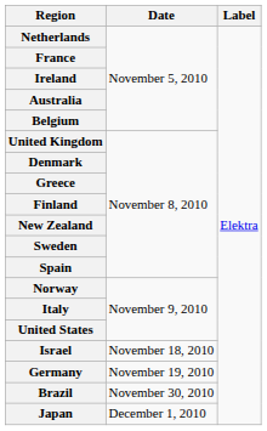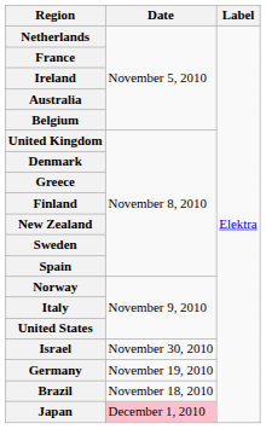 <table class="wikitable plainrowheaders">
 <tr>
 <th scope="col">Region</th>
 <th scope="col">Date</th>
 <th scope="col">Label</th>
 </tr>
 <tr>
 <th scope="row">Netherlands</th>
 <td rowspan=5>November 5, 2010</td>
 <td rowspan="19"><a href='#'>Elektra</a></td>
 </tr>
 <tr>
 <th scope="row">France</th>
 </tr>
 <tr>
 <th scope="row">Ireland</th>
 </tr>
 <tr>
 <th scope="row">Australia</th>
 </tr>
 <tr>
 <th scope="row">Belgium</th>
 </tr>
 <tr>
 <th scope="row">United Kingdom</th>
 <td rowspan=7>November 8, 2010</td>
 </tr>
 <tr>
 <th scope="row">Denmark</th>
 </tr>
 <tr>
 <th scope="row">Greece</th>
 </tr>
 <tr>
 <th scope="row">Finland</th>
 </tr>
 <tr>
 <th scope="row">New Zealand</th>
 </tr>
 <tr>
 <th scope="row">Sweden</th>
 </tr>
 <tr>
 <th scope="row">Spain</th>
 </tr>
 <tr>
 <th scope="row">Norway</th>
 <td rowspan=3>November 9, 2010</td>
 </tr>
 <tr>
 <th scope="row">Italy</th>
 </tr>
 <tr>
 <th scope="row">United States</th>
 </tr>
 <tr>
 <th scope="row">Israel</th>
-<td>November 18, 2010</td>
+<td>November 30, 2010</td>
 </tr>
 <tr>
 <th scope="row">Germany</th>
 <td>November 19, 2010</td>
 </tr>
 <tr>
 <th scope="row">Brazil</th>
-<td>November 30, 2010</td>
+<td>November 18, 2010</td>
 </tr>
 <tr>
 <th scope="row">Japan</th>
-<td>December 1, 2010</td>
+<td style="background: pink;">December 1, 2010</td>
 </tr>
 </table>
